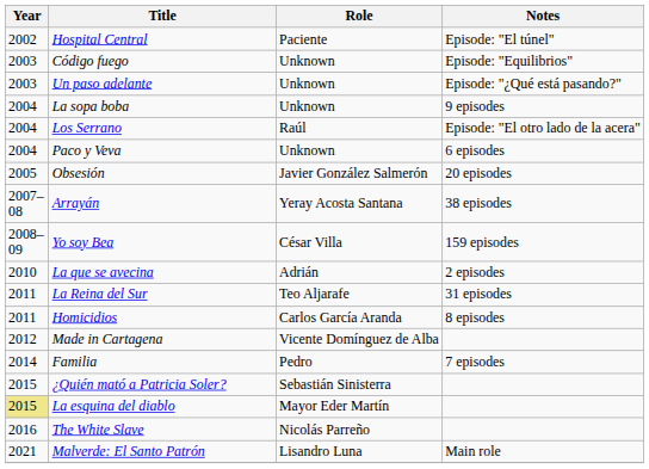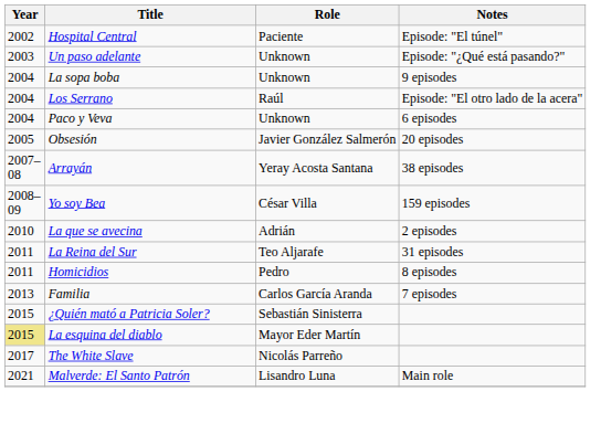 <table class="wikitable sortable">
 <tr>
 <th width="42">Year</th>
 <th width="250">Title</th>
 <th>Role</th>
 <th class="unsortable">Notes</th>
 </tr>
 <tr>
 <td>2002</td>
 <td><em><a href='#'>Hospital Central</a></em></td>
 <td>Paciente</td>
 <td>Episode: "El túnel"</td>
-</tr>
-<tr>
-<td>2003</td>
-<td><em>Código fuego</em></td>
-<td>Unknown</td>
-<td>Episode: "Equilibrios"</td>
 </tr>
 <tr>
 <td>2003</td>
 <td><em><a href='#'>Un paso adelante</a></em></td>
 <td>Unknown</td>
 <td>Episode: "¿Qué está pasando?"</td>
 </tr>
 <tr>
 <td>2004</td>
 <td><em>La sopa boba</em></td>
 <td>Unknown</td>
 <td>9 episodes</td>
 </tr>
 <tr>
 <td>2004</td>
 <td><em><a href='#'>Los Serrano</a></em></td>
 <td>Raúl</td>
 <td>Episode: "El otro lado de la acera"</td>
 </tr>
 <tr>
 <td>2004</td>
 <td><em>Paco y Veva</em></td>
 <td>Unknown</td>
 <td>6 episodes</td>
 </tr>
 <tr>
 <td>2005</td>
 <td><em>Obsesión</em></td>
 <td>Javier González Salmerón</td>
 <td>20 episodes</td>
 </tr>
 <tr>
 <td>2007–08</td>
 <td><em><a href='#'>Arrayán</a></em></td>
 <td>Yeray Acosta Santana</td>
 <td>38 episodes</td>
 </tr>
 <tr>
 <td>2008–09</td>
 <td><em><a href='#'>Yo soy Bea</a></em></td>
 <td>César Villa</td>
 <td>159 episodes</td>
 </tr>
 <tr>
 <td>2010</td>
 <td><em><a href='#'>La que se avecina</a></em></td>
 <td>Adrián</td>
 <td>2 episodes</td>
 </tr>
 <tr>
 <td>2011</td>
 <td><em><a href='#'>La Reina del Sur</a></em></td>
 <td>Teo Aljarafe</td>
 <td>31 episodes</td>
 </tr>
 <tr>
 <td>2011</td>
 <td><em><a href='#'>Homicidios</a></em></td>
-<td>Carlos García Aranda</td>
+<td>Pedro</td>
 <td>8 episodes</td>
 </tr>
 <tr>
-<td>2012</td>
-<td><em>Made in Cartagena</em></td>
-<td>Vicente Domínguez de Alba</td>
-<td></td>
-</tr>
-<tr>
-<td>2014</td>
+<td>2013</td>
 <td><em>Familia</em></td>
-<td>Pedro</td>
+<td>Carlos García Aranda</td>
 <td>7 episodes</td>
 </tr>
 <tr>
 <td>2015</td>
 <td><em><a href='#'>¿Quién mató a Patricia Soler?</a></em></td>
 <td>Sebastián Sinisterra</td>
 <td></td>
 </tr>
 <tr>
 <td style="background: khaki;">2015</td>
 <td><em><a href='#'>La esquina del diablo</a></em></td>
 <td>Mayor Eder Martín</td>
 <td></td>
 </tr>
 <tr>
-<td>2016</td>
+<td>2017</td>
 <td><em><a href='#'>The White Slave</a></em></td>
 <td>Nicolás Parreño</td>
 <td></td>
 </tr>
 <tr>
 <td>2021</td>
 <td><em><a href='#'>Malverde: El Santo Patrón</a></em></td>
 <td>Lisandro Luna</td>
 <td>Main role</td>
 </tr>
 <tr>
 </tr>
 </table>
